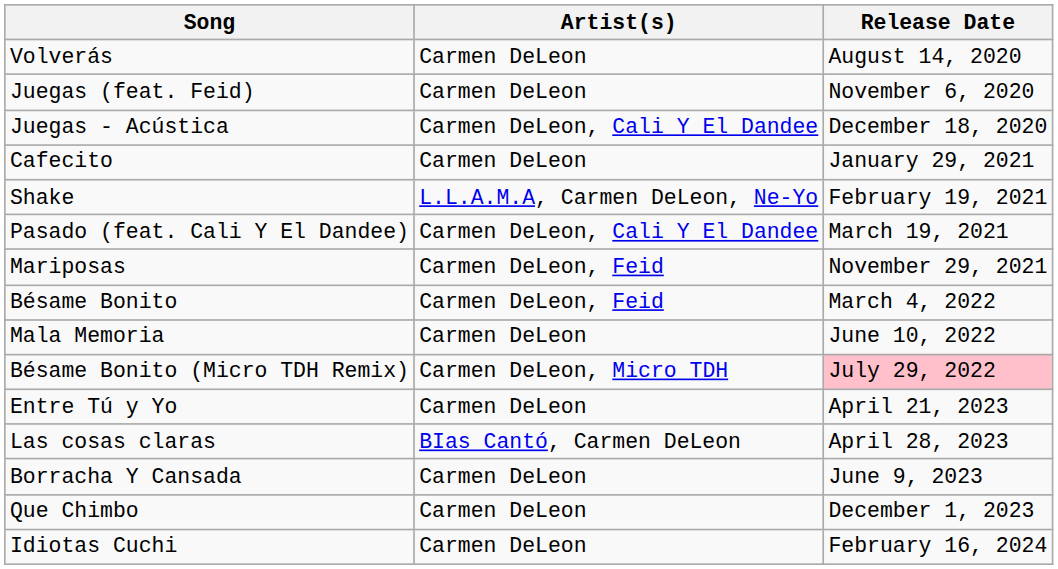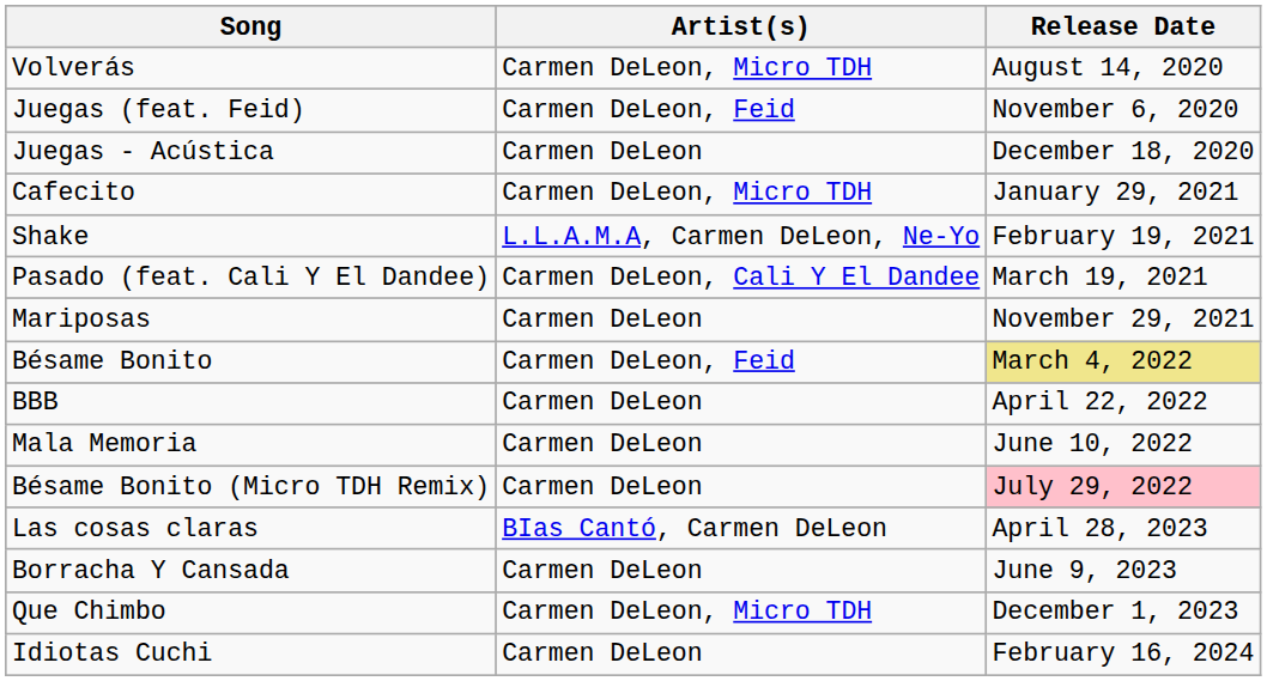 <table class="wikitable">
 <tr>
 <th>Song</th>
 <th>Artist(s)</th>
 <th>Release Date</th>
 </tr>
 <tr>
 <td>Volverás</td>
-<td>Carmen DeLeon</td>
+<td>Carmen DeLeon, <a href='#'>Micro TDH</a></td>
 <td>August 14, 2020</td>
 </tr>
 <tr>
 <td>Juegas (feat. Feid)</td>
-<td>Carmen DeLeon</td>
+<td>Carmen DeLeon, <a href='#'>Feid</a></td>
 <td>November 6, 2020</td>
 </tr>
 <tr>
 <td>Juegas - Acústica</td>
-<td>Carmen DeLeon, <a href='#'>Cali Y El Dandee</a></td>
+<td>Carmen DeLeon</td>
 <td>December 18, 2020</td>
 </tr>
 <tr>
 <td>Cafecito</td>
-<td>Carmen DeLeon</td>
+<td>Carmen DeLeon, <a href='#'>Micro TDH</a></td>
 <td>January 29, 2021</td>
 </tr>
 <tr>
 <td>Shake</td>
 <td><a href='#'>L.L.A.M.A</a>, Carmen DeLeon, <a href='#'>Ne-Yo</a></td>
 <td>February 19, 2021</td>
 </tr>
 <tr>
 <td>Pasado (feat. Cali Y El Dandee)</td>
 <td>Carmen DeLeon, <a href='#'>Cali Y El Dandee</a></td>
 <td>March 19, 2021</td>
 </tr>
 <tr>
 <td>Mariposas</td>
-<td>Carmen DeLeon, <a href='#'>Feid</a></td>
+<td>Carmen DeLeon</td>
 <td>November 29, 2021</td>
 </tr>
 <tr>
 <td>Bésame Bonito</td>
 <td>Carmen DeLeon, <a href='#'>Feid</a></td>
-<td>March 4, 2022</td>
+<td style="background: khaki;">March 4, 2022</td>
+</tr>
+<tr>
+<td>BBB</td>
+<td>Carmen DeLeon</td>
+<td>April 22, 2022</td>
 </tr>
 <tr>
 <td>Mala Memoria</td>
 <td>Carmen DeLeon</td>
 <td>June 10, 2022</td>
 </tr>
 <tr>
 <td>Bésame Bonito (Micro TDH Remix)</td>
-<td>Carmen DeLeon, <a href='#'>Micro TDH</a></td>
+<td>Carmen DeLeon</td>
 <td style="background: pink;">July 29, 2022</td>
-</tr>
-<tr>
-<td>Entre Tú y Yo</td>
-<td>Carmen DeLeon</td>
-<td>April 21, 2023</td>
 </tr>
 <tr>
 <td>Las cosas claras</td>
 <td><a href='#'>BIas Cantó</a>, Carmen DeLeon</td>
 <td>April 28, 2023</td>
 </tr>
 <tr>
 <td>Borracha Y Cansada</td>
 <td>Carmen DeLeon</td>
 <td>June 9, 2023</td>
 </tr>
 <tr>
 <td>Que Chimbo</td>
-<td>Carmen DeLeon</td>
+<td>Carmen DeLeon, <a href='#'>Micro TDH</a></td>
 <td>December 1, 2023</td>
 </tr>
 <tr>
 <td>Idiotas Cuchi</td>
 <td>Carmen DeLeon</td>
 <td>February 16, 2024</td>
 </tr>
 </table>
